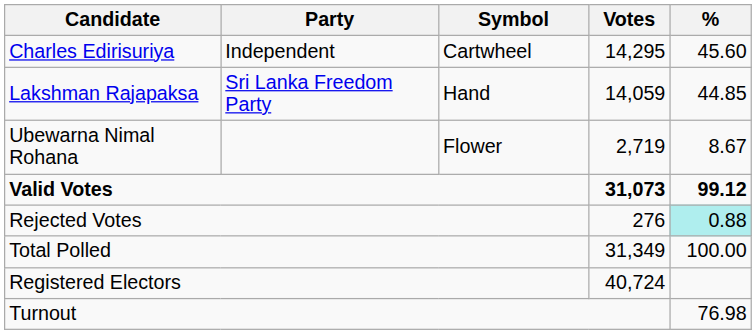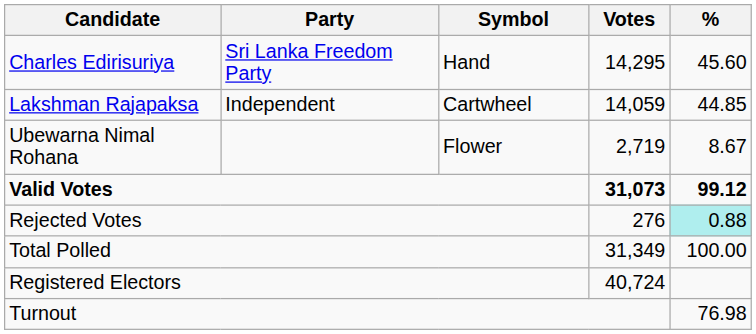 <table class="wikitable" border="1" style="text-align:right;">
 <tr>
 <th align=left width="180">Candidate</th>
 <th align=left width="180">Party</th>
 <th align=left width="120">Symbol</th>
 <th align=left width="60">Votes</th>
 <th align=left width="60">%</th>
 </tr>
 <tr>
 <td align=left><a href='#'>Charles Edirisuriya</a></td>
-<td align=left>Independent</td>
-<td align=left>Cartwheel</td>
+<td align=left><a href='#'>Sri Lanka Freedom Party</a></td>
+<td align=left>Hand</td>
 <td align=right>14,295</td>
 <td align=right>45.60</td>
 </tr>
 <tr>
 <td align=left><a href='#'>Lakshman Rajapaksa</a></td>
-<td align=left><a href='#'>Sri Lanka Freedom Party</a></td>
-<td align=left>Hand</td>
+<td align=left>Independent</td>
+<td align=left>Cartwheel</td>
 <td align=right>14,059</td>
 <td align=right>44.85</td>
 </tr>
 <tr>
 <td align=left>Ubewarna Nimal Rohana</td>
 <td></td>
 <td align=left>Flower</td>
 <td align=right>2,719</td>
 <td align=right>8.67</td>
 </tr>
 <tr>
 <td align=left colspan=3><strong>Valid Votes</strong></td>
 <td align=right><strong>31,073</strong></td>
 <td align=right><strong>99.12</strong></td>
 </tr>
 <tr>
 <td align=left colspan=3>Rejected Votes</td>
 <td align=right>276</td>
 <td align=right style="background: paleturquoise;">0.88</td>
 </tr>
 <tr>
 <td align=left colspan=3>Total Polled</td>
 <td align=right>31,349</td>
 <td align=right>100.00</td>
 </tr>
 <tr>
 <td align=left colspan=3>Registered Electors</td>
 <td align=right>40,724</td>
 <td></td>
 </tr>
 <tr>
 <td align=left colspan=4>Turnout</td>
 <td align=right>76.98</td>
 </tr>
 </table>
